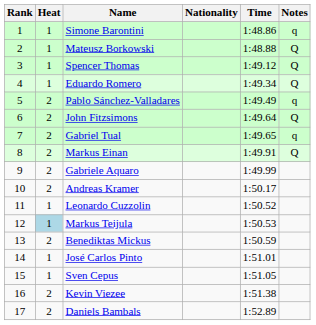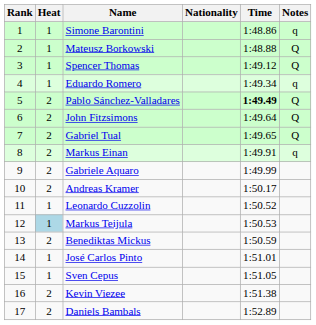 <table class="wikitable sortable" style="text-align:center">
 <tr>
 <th>Rank</th>
 <th>Heat</th>
 <th>Name</th>
 <th>Nationality</th>
 <th>Time</th>
 <th>Notes</th>
 </tr>
 <tr bgcolor=ccffcc>
 <td>1</td>
 <td>1</td>
 <td align=left><a href='#'>Simone Barontini</a></td>
 <td align=left></td>
 <td>1:48.86</td>
 <td>q</td>
 </tr>
 <tr bgcolor=ccffcc>
 <td>2</td>
 <td>1</td>
 <td align=left><a href='#'>Mateusz Borkowski</a></td>
 <td align=left></td>
 <td>1:48.88</td>
 <td>Q</td>
 </tr>
 <tr bgcolor=ccffcc>
 <td>3</td>
 <td>1</td>
 <td align=left><a href='#'>Spencer Thomas</a></td>
 <td align=left></td>
 <td>1:49.12</td>
 <td>Q</td>
 </tr>
 <tr bgcolor=ddffdd>
 <td>4</td>
 <td>1</td>
 <td align=left><a href='#'>Eduardo Romero</a></td>
 <td align=left></td>
 <td>1:49.34</td>
-<td>Q</td>
+<td>q</td>
 </tr>
 <tr bgcolor=ccffcc>
 <td>5</td>
 <td>2</td>
 <td align=left><a href='#'>Pablo Sánchez-Valladares</a></td>
 <td align=left></td>
-<td>1:49.49</td>
-<td>q</td>
+<td><strong>1:49.49</strong></td>
+<td>Q</td>
 </tr>
 <tr bgcolor=ccffcc>
 <td>6</td>
 <td>2</td>
 <td align=left><a href='#'>John Fitzsimons</a></td>
 <td align=left></td>
 <td>1:49.64</td>
 <td>Q</td>
 </tr>
 <tr bgcolor=ccffcc>
 <td>7</td>
 <td>2</td>
 <td align=left><a href='#'>Gabriel Tual</a></td>
 <td align=left></td>
 <td>1:49.65</td>
-<td>q</td>
+<td>Q</td>
 </tr>
 <tr bgcolor=ddffdd>
 <td>8</td>
 <td>2</td>
 <td align=left><a href='#'>Markus Einan</a></td>
 <td align=left></td>
 <td>1:49.91</td>
-<td>Q</td>
+<td>q</td>
 </tr>
 <tr>
 <td>9</td>
 <td>2</td>
 <td align=left><a href='#'>Gabriele Aquaro</a></td>
 <td align=left></td>
 <td>1:49.99</td>
 <td></td>
 </tr>
 <tr>
 <td>10</td>
 <td>2</td>
 <td align=left><a href='#'>Andreas Kramer</a></td>
 <td align=left></td>
 <td>1:50.17</td>
 <td></td>
 </tr>
 <tr>
 <td>11</td>
 <td>1</td>
 <td align=left><a href='#'>Leonardo Cuzzolin</a></td>
 <td align=left></td>
 <td>1:50.52</td>
 <td></td>
 </tr>
 <tr>
 <td>12</td>
 <td style="background: lightblue;">1</td>
 <td align=left><a href='#'>Markus Teijula</a></td>
 <td align=left></td>
 <td>1:50.53</td>
 <td></td>
 </tr>
 <tr>
 <td>13</td>
 <td>2</td>
 <td align=left><a href='#'>Benediktas Mickus</a></td>
 <td align=left></td>
 <td>1:50.59</td>
 <td></td>
 </tr>
 <tr>
 <td>14</td>
 <td>1</td>
 <td align=left><a href='#'>José Carlos Pinto</a></td>
 <td align=left></td>
 <td>1:51.01</td>
 <td></td>
 </tr>
 <tr>
 <td>15</td>
 <td>1</td>
 <td align=left><a href='#'>Sven Cepus</a></td>
 <td align=left></td>
 <td>1:51.05</td>
 <td></td>
 </tr>
 <tr>
 <td>16</td>
 <td>2</td>
 <td align=left><a href='#'>Kevin Viezee</a></td>
 <td align=left></td>
 <td>1:51.38</td>
 <td></td>
 </tr>
 <tr>
 <td>17</td>
 <td>2</td>
 <td align=left><a href='#'>Daniels Bambals</a></td>
 <td align=left></td>
 <td>1:52.89</td>
 <td></td>
 </tr>
 </table>
